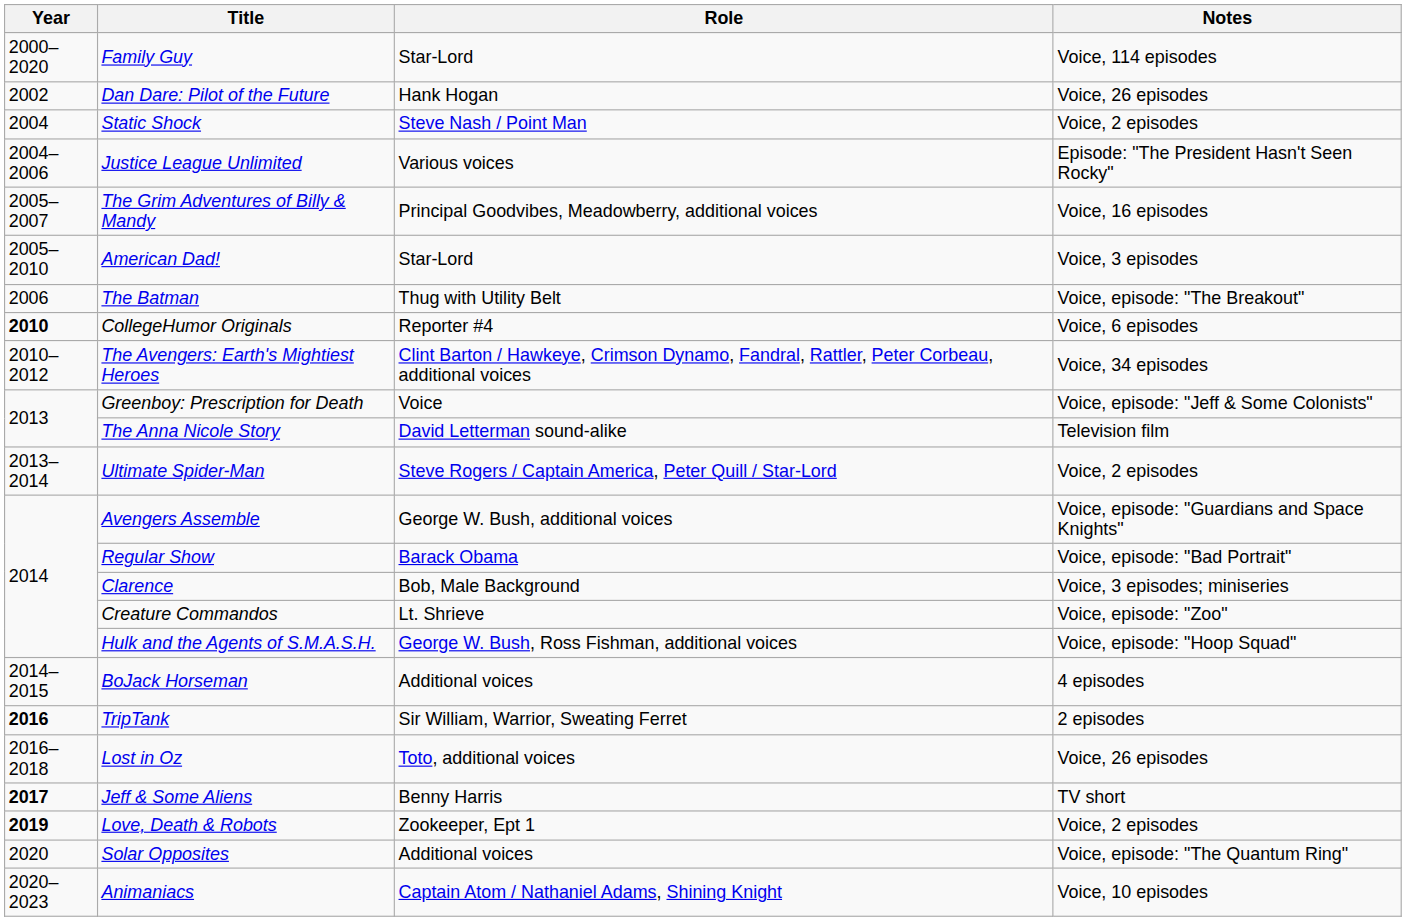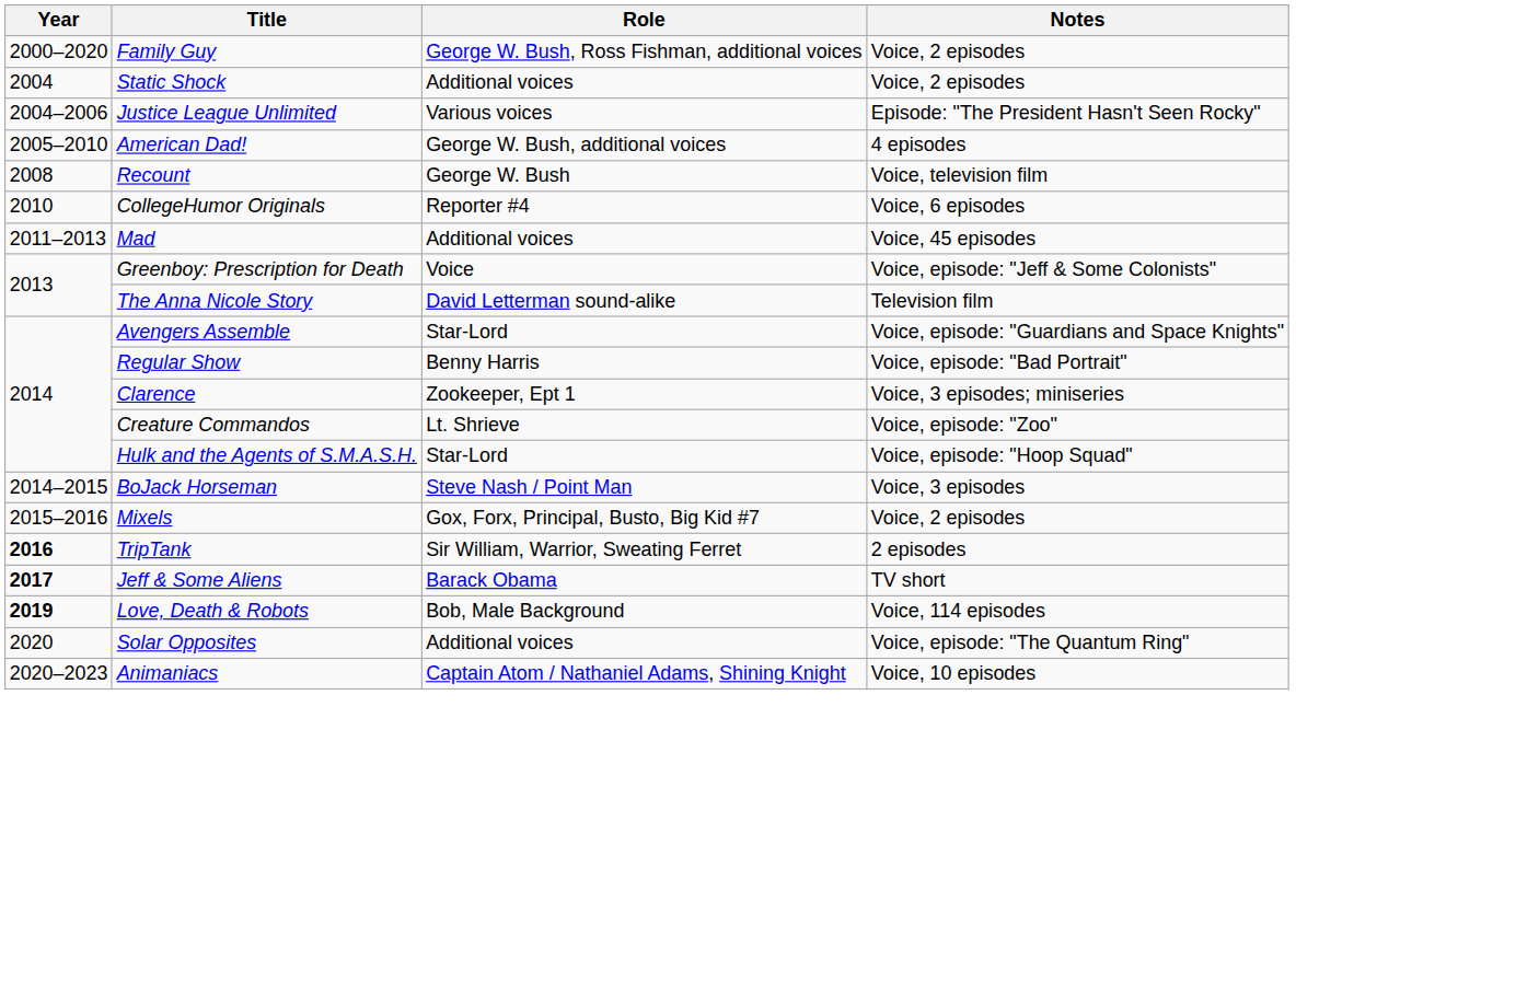 <table class="wikitable sortable">
 <tr>
 <th>Year</th>
 <th>Title</th>
 <th>Role</th>
 <th class="unsortable">Notes</th>
 </tr>
 <tr>
 <td>2000–2020</td>
 <td><em><a href='#'>Family Guy</a></em></td>
-<td>Star-Lord</td>
-<td>Voice, 114 episodes</td>
-</tr>
-<tr>
-<td>2002</td>
-<td><em><a href='#'>Dan Dare: Pilot of the Future</a></em></td>
-<td>Hank Hogan</td>
-<td>Voice, 26 episodes</td>
+<td><a href='#'>George W. Bush</a>, Ross Fishman, additional voices</td>
+<td>Voice, 2 episodes</td>
 </tr>
 <tr>
 <td>2004</td>
 <td><em><a href='#'>Static Shock</a></em></td>
-<td><a href='#'>Steve Nash / Point Man</a></td>
+<td>Additional voices</td>
 <td>Voice, 2 episodes</td>
 </tr>
 <tr>
 <td>2004–2006</td>
 <td><em><a href='#'>Justice League Unlimited</a></em></td>
 <td>Various voices</td>
 <td>Episode: "The President Hasn't Seen Rocky"</td>
 </tr>
 <tr>
-<td>2005–2007</td>
-<td><em><a href='#'>The Grim Adventures of Billy & Mandy</a></em></td>
-<td>Principal Goodvibes, Meadowberry, additional voices</td>
-<td>Voice, 16 episodes</td>
+<td>2005–2010</td>
+<td><em><a href='#'>American Dad!</a></em></td>
+<td>George W. Bush, additional voices</td>
+<td>4 episodes</td>
 </tr>
 <tr>
-<td>2005–2010</td>
-<td><em><a href='#'>American Dad!</a></em></td>
-<td>Star-Lord</td>
-<td>Voice, 3 episodes</td>
+<td>2008</td>
+<td><em><a href='#'>Recount</a></em></td>
+<td>George W. Bush</td>
+<td>Voice, television film</td>
 </tr>
 <tr>
-<td>2006</td>
-<td><em><a href='#'>The Batman</a></em></td>
-<td>Thug with Utility Belt</td>
-<td>Voice, episode: "The Breakout"</td>
-</tr>
-<tr>
-<td><strong>2010</strong></td>
+<td>2010</td>
 <td><em>CollegeHumor Originals</em></td>
 <td>Reporter #4</td>
 <td>Voice, 6 episodes</td>
 </tr>
 <tr>
-<td>2010–2012</td>
-<td><em><a href='#'>The Avengers: Earth's Mightiest Heroes</a></em></td>
-<td><a href='#'>Clint Barton / Hawkeye</a>, <a href='#'>Crimson Dynamo</a>, <a href='#'>Fandral</a>, <a href='#'>Rattler</a>, <a href='#'>Peter Corbeau</a>, additional voices</td>
-<td>Voice, 34 episodes</td>
+<td>2011–2013</td>
+<td><em><a href='#'>Mad</a></em></td>
+<td>Additional voices</td>
+<td>Voice, 45 episodes</td>
 </tr>
 <tr>
 <td rowspan="2">2013</td>
 <td><em>Greenboy: Prescription for Death</em></td>
 <td>Voice</td>
 <td>Voice, episode: "Jeff & Some Colonists"</td>
 </tr>
 <tr>
 <td><em><a href='#'>The Anna Nicole Story</a></em></td>
 <td><a href='#'>David Letterman</a> sound-alike</td>
 <td>Television film</td>
 </tr>
 <tr>
-<td>2013–2014</td>
-<td><em><a href='#'>Ultimate Spider-Man</a></em></td>
-<td><a href='#'>Steve Rogers / Captain America</a>, <a href='#'>Peter Quill / Star-Lord</a></td>
-<td>Voice, 2 episodes</td>
-</tr>
-<tr>
 <td rowspan="5">2014</td>
 <td><em><a href='#'>Avengers Assemble</a></em></td>
-<td>George W. Bush, additional voices</td>
+<td>Star-Lord</td>
 <td>Voice, episode: "Guardians and Space Knights"</td>
 </tr>
 <tr>
 <td><em><a href='#'>Regular Show</a></em></td>
-<td><a href='#'>Barack Obama</a></td>
+<td>Benny Harris</td>
 <td>Voice, episode: "Bad Portrait"</td>
 </tr>
 <tr>
 <td><em><a href='#'>Clarence</a></em></td>
-<td>Bob, Male Background</td>
+<td>Zookeeper, Ept 1</td>
 <td>Voice, 3 episodes; miniseries</td>
 </tr>
 <tr>
 <td><em>Creature Commandos</em></td>
 <td>Lt. Shrieve</td>
 <td>Voice, episode: "Zoo"</td>
 </tr>
 <tr>
 <td><em><a href='#'>Hulk and the Agents of S.M.A.S.H.</a></em></td>
-<td><a href='#'>George W. Bush</a>, Ross Fishman, additional voices</td>
+<td>Star-Lord</td>
 <td>Voice, episode: "Hoop Squad"</td>
 </tr>
 <tr>
 <td>2014–2015</td>
 <td><em><a href='#'>BoJack Horseman</a></em></td>
-<td>Additional voices</td>
-<td>4 episodes</td>
+<td><a href='#'>Steve Nash / Point Man</a></td>
+<td>Voice, 3 episodes</td>
+</tr>
+<tr>
+<td>2015–2016</td>
+<td><em><a href='#'>Mixels</a></em></td>
+<td>Gox, Forx, Principal, Busto, Big Kid #7</td>
+<td>Voice, 2 episodes</td>
 </tr>
 <tr>
 <td><strong>2016</strong></td>
 <td><em><a href='#'>TripTank</a></em></td>
 <td>Sir William, Warrior, Sweating Ferret</td>
 <td>2 episodes</td>
 </tr>
 <tr>
-<td>2016–2018</td>
-<td><em><a href='#'>Lost in Oz</a></em></td>
-<td><a href='#'>Toto</a>, additional voices</td>
-<td>Voice, 26 episodes</td>
-</tr>
-<tr>
 <td><strong>2017</strong></td>
 <td><em><a href='#'>Jeff & Some Aliens</a></em></td>
-<td>Benny Harris</td>
+<td><a href='#'>Barack Obama</a></td>
 <td>TV short</td>
 </tr>
 <tr>
 <td><strong>2019</strong></td>
 <td><em><a href='#'>Love, Death & Robots</a></em></td>
-<td>Zookeeper, Ept 1</td>
-<td>Voice, 2 episodes</td>
+<td>Bob, Male Background</td>
+<td>Voice, 114 episodes</td>
 </tr>
 <tr>
 <td>2020</td>
 <td><em><a href='#'>Solar Opposites</a></em></td>
 <td>Additional voices</td>
 <td>Voice, episode: "The Quantum Ring"</td>
 </tr>
 <tr>
 <td>2020–2023</td>
 <td><em><a href='#'>Animaniacs</a></em></td>
 <td><a href='#'>Captain Atom / Nathaniel Adams</a>, <a href='#'>Shining Knight</a></td>
 <td>Voice, 10 episodes</td>
 </tr>
 </table>
